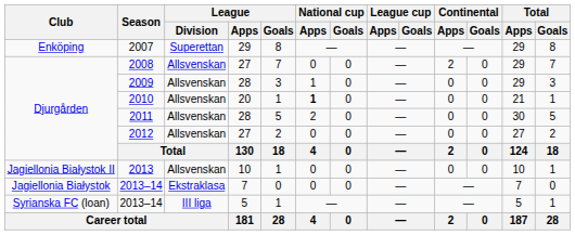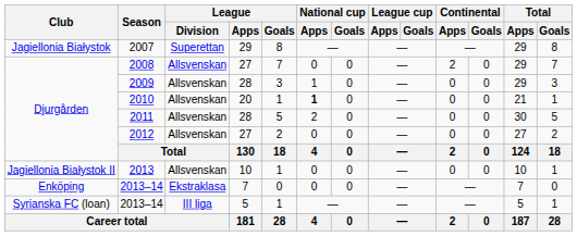 <table class="wikitable" style="text-align: center;">
 <tr>
 <th rowspan="2">Club</th>
 <th rowspan="2">Season</th>
 <th colspan="3">League</th>
 <th colspan=2>National cup</th>
 <th colspan=2>League cup</th>
 <th colspan=2>Continental</th>
 <th colspan=2>Total</th>
 </tr>
 <tr>
 <th>Division</th>
 <th>Apps</th>
 <th>Goals</th>
 <th>Apps</th>
 <th>Goals</th>
 <th>Apps</th>
 <th>Goals</th>
 <th>Apps</th>
 <th>Goals</th>
 <th>Apps</th>
 <th>Goals</th>
 </tr>
 <tr>
-<td rowspan="1"><a href='#'>Enköping</a></td>
+<td rowspan="1"><a href='#'>Jagiellonia Białystok</a></td>
 <td>2007</td>
 <td><a href='#'>Superettan</a></td>
 <td>29</td>
 <td>8</td>
 <td colspan="2">—</td>
 <td colspan="2">—</td>
 <td colspan="2">—</td>
 <td>29</td>
 <td>8</td>
 </tr>
 <tr>
 <td rowspan="6"><a href='#'>Djurgården</a></td>
 <td><a href='#'>2008</a></td>
 <td><a href='#'>Allsvenskan</a></td>
 <td>27</td>
 <td>7</td>
 <td>0</td>
 <td>0</td>
 <td colspan="2">—</td>
 <td>2</td>
 <td>0</td>
 <td>29</td>
 <td>7</td>
 </tr>
 <tr>
 <td><a href='#'>2009</a></td>
 <td>Allsvenskan</td>
 <td>28</td>
 <td>3</td>
 <td>1</td>
 <td>0</td>
 <td colspan="2">—</td>
 <td>0</td>
 <td>0</td>
 <td>29</td>
 <td>3</td>
 </tr>
 <tr>
 <td><a href='#'>2010</a></td>
 <td>Allsvenskan</td>
 <td>20</td>
 <td>1</td>
 <td><strong>1</strong></td>
 <td>0</td>
 <td colspan="2">—</td>
 <td>0</td>
 <td>0</td>
 <td>21</td>
 <td>1</td>
 </tr>
 <tr>
 <td><a href='#'>2011</a></td>
 <td>Allsvenskan</td>
 <td>28</td>
 <td>5</td>
 <td>2</td>
 <td>0</td>
 <td colspan="2">—</td>
 <td>0</td>
 <td>0</td>
 <td>30</td>
 <td>5</td>
 </tr>
 <tr>
 <td><a href='#'>2012</a></td>
 <td>Allsvenskan</td>
 <td>27</td>
 <td>2</td>
 <td>0</td>
 <td>0</td>
 <td colspan="2">—</td>
 <td>0</td>
 <td>0</td>
 <td>27</td>
 <td>2</td>
 </tr>
 <tr>
 <th colspan=2>Total</th>
 <th>130</th>
 <th>18</th>
 <th>4</th>
 <th>0</th>
 <th colspan="2">—</th>
 <th>2</th>
 <th>0</th>
 <th>124</th>
 <th>18</th>
 </tr>
 <tr>
 <td rowspan="1"><a href='#'>Jagiellonia Białystok II</a></td>
 <td><a href='#'>2013</a></td>
 <td>Allsvenskan</td>
 <td>10</td>
 <td>1</td>
 <td>0</td>
 <td>0</td>
 <td colspan="2">—</td>
 <td>0</td>
 <td>0</td>
 <td>10</td>
 <td>1</td>
 </tr>
 <tr>
-<td rowspan="1"><a href='#'>Jagiellonia Białystok</a></td>
+<td rowspan="1"><a href='#'>Enköping</a></td>
 <td><a href='#'>2013–14</a></td>
 <td><a href='#'>Ekstraklasa</a></td>
 <td>7</td>
 <td>0</td>
 <td>0</td>
 <td>0</td>
 <td colspan="2">—</td>
 <td colspan="2">—</td>
 <td>7</td>
 <td>0</td>
 </tr>
 <tr>
 <td rowspan="1"><a href='#'>Syrianska FC</a> (loan)</td>
 <td>2013–14</td>
 <td><a href='#'>III liga</a></td>
 <td>5</td>
 <td>1</td>
 <td colspan="2">—</td>
 <td colspan="2">—</td>
 <td colspan="2">—</td>
 <td>5</td>
 <td>1</td>
 </tr>
 <tr>
 <th colspan="3">Career total</th>
 <th>181</th>
 <th>28</th>
 <th>4</th>
 <th>0</th>
 <th colspan="2">—</th>
 <th>2</th>
 <th>0</th>
 <th>187</th>
 <th>28</th>
 </tr>
 </table>
